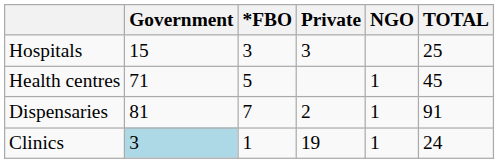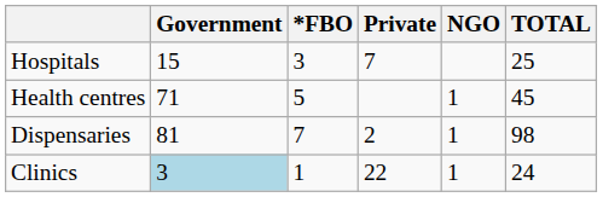 <table class="wikitable sortable">
 <tr>
 <th></th>
 <th>Government</th>
 <th>*FBO</th>
 <th>Private</th>
 <th>NGO</th>
 <th>TOTAL</th>
 </tr>
 <tr>
 <td>Hospitals</td>
 <td>15</td>
 <td>3</td>
-<td>3</td>
+<td>7</td>
 <td></td>
 <td>25</td>
 </tr>
 <tr>
 <td>Health centres</td>
 <td>71</td>
 <td>5</td>
 <td></td>
 <td>1</td>
 <td>45</td>
 </tr>
 <tr>
 <td>Dispensaries</td>
 <td>81</td>
 <td>7</td>
 <td>2</td>
 <td>1</td>
-<td>91</td>
+<td>98</td>
 </tr>
 <tr>
 <td>Clinics</td>
 <td style="background: lightblue;">3</td>
 <td>1</td>
-<td>19</td>
+<td>22</td>
 <td>1</td>
 <td>24</td>
 </tr>
 </table>
